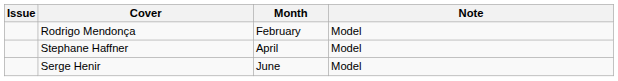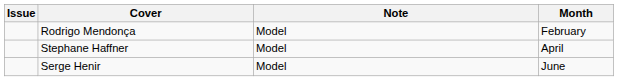 <table class=wikitable>
 <tr>
 <th width="10">Issue</th>
 <th width="300">Cover</th>
+<th width="400">Note</th>
 <th width="100">Month</th>
-<th width="400">Note</th>
 </tr>
 <tr>
 <td></td>
 <td>Rodrigo Mendonça</td>
+<td>Model</td>
 <td>February</td>
-<td>Model</td>
 </tr>
 <tr>
 <td></td>
 <td>Stephane Haffner</td>
+<td>Model</td>
 <td>April</td>
-<td>Model</td>
 </tr>
 <tr>
 <td></td>
 <td>Serge Henir</td>
+<td>Model</td>
 <td>June</td>
-<td>Model</td>
 </tr>
 </table>
